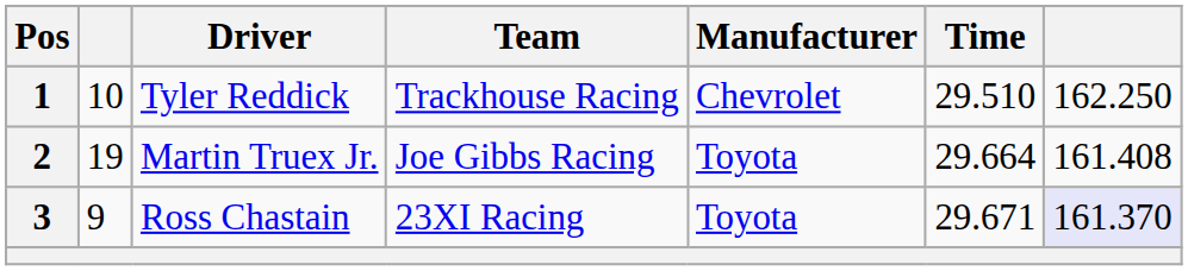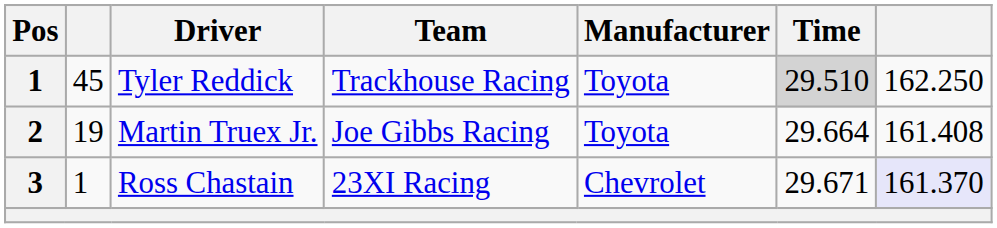 <table class="wikitable" style="font-size:95%">
 <tr>
 <th>Pos</th>
 <th></th>
 <th>Driver</th>
 <th>Team</th>
 <th>Manufacturer</th>
 <th>Time</th>
 <th></th>
 </tr>
 <tr>
 <th>1</th>
-<td>10</td>
+<td>45</td>
 <td><a href='#'>Tyler Reddick</a></td>
 <td><a href='#'>Trackhouse Racing</a></td>
-<td><a href='#'>Chevrolet</a></td>
-<td>29.510</td>
+<td><a href='#'>Toyota</a></td>
+<td style="background: lightgrey;">29.510</td>
 <td>162.250</td>
 </tr>
 <tr>
 <th>2</th>
 <td>19</td>
 <td><a href='#'>Martin Truex Jr.</a></td>
 <td><a href='#'>Joe Gibbs Racing</a></td>
 <td><a href='#'>Toyota</a></td>
 <td>29.664</td>
 <td>161.408</td>
 </tr>
 <tr>
 <th>3</th>
-<td>9</td>
+<td>1</td>
 <td><a href='#'>Ross Chastain</a></td>
 <td><a href='#'>23XI Racing</a></td>
-<td><a href='#'>Toyota</a></td>
+<td><a href='#'>Chevrolet</a></td>
 <td>29.671</td>
 <td style="background: lavender;">161.370</td>
 </tr>
 <tr>
 <th colspan="7"></th>
 </tr>
 </table>
